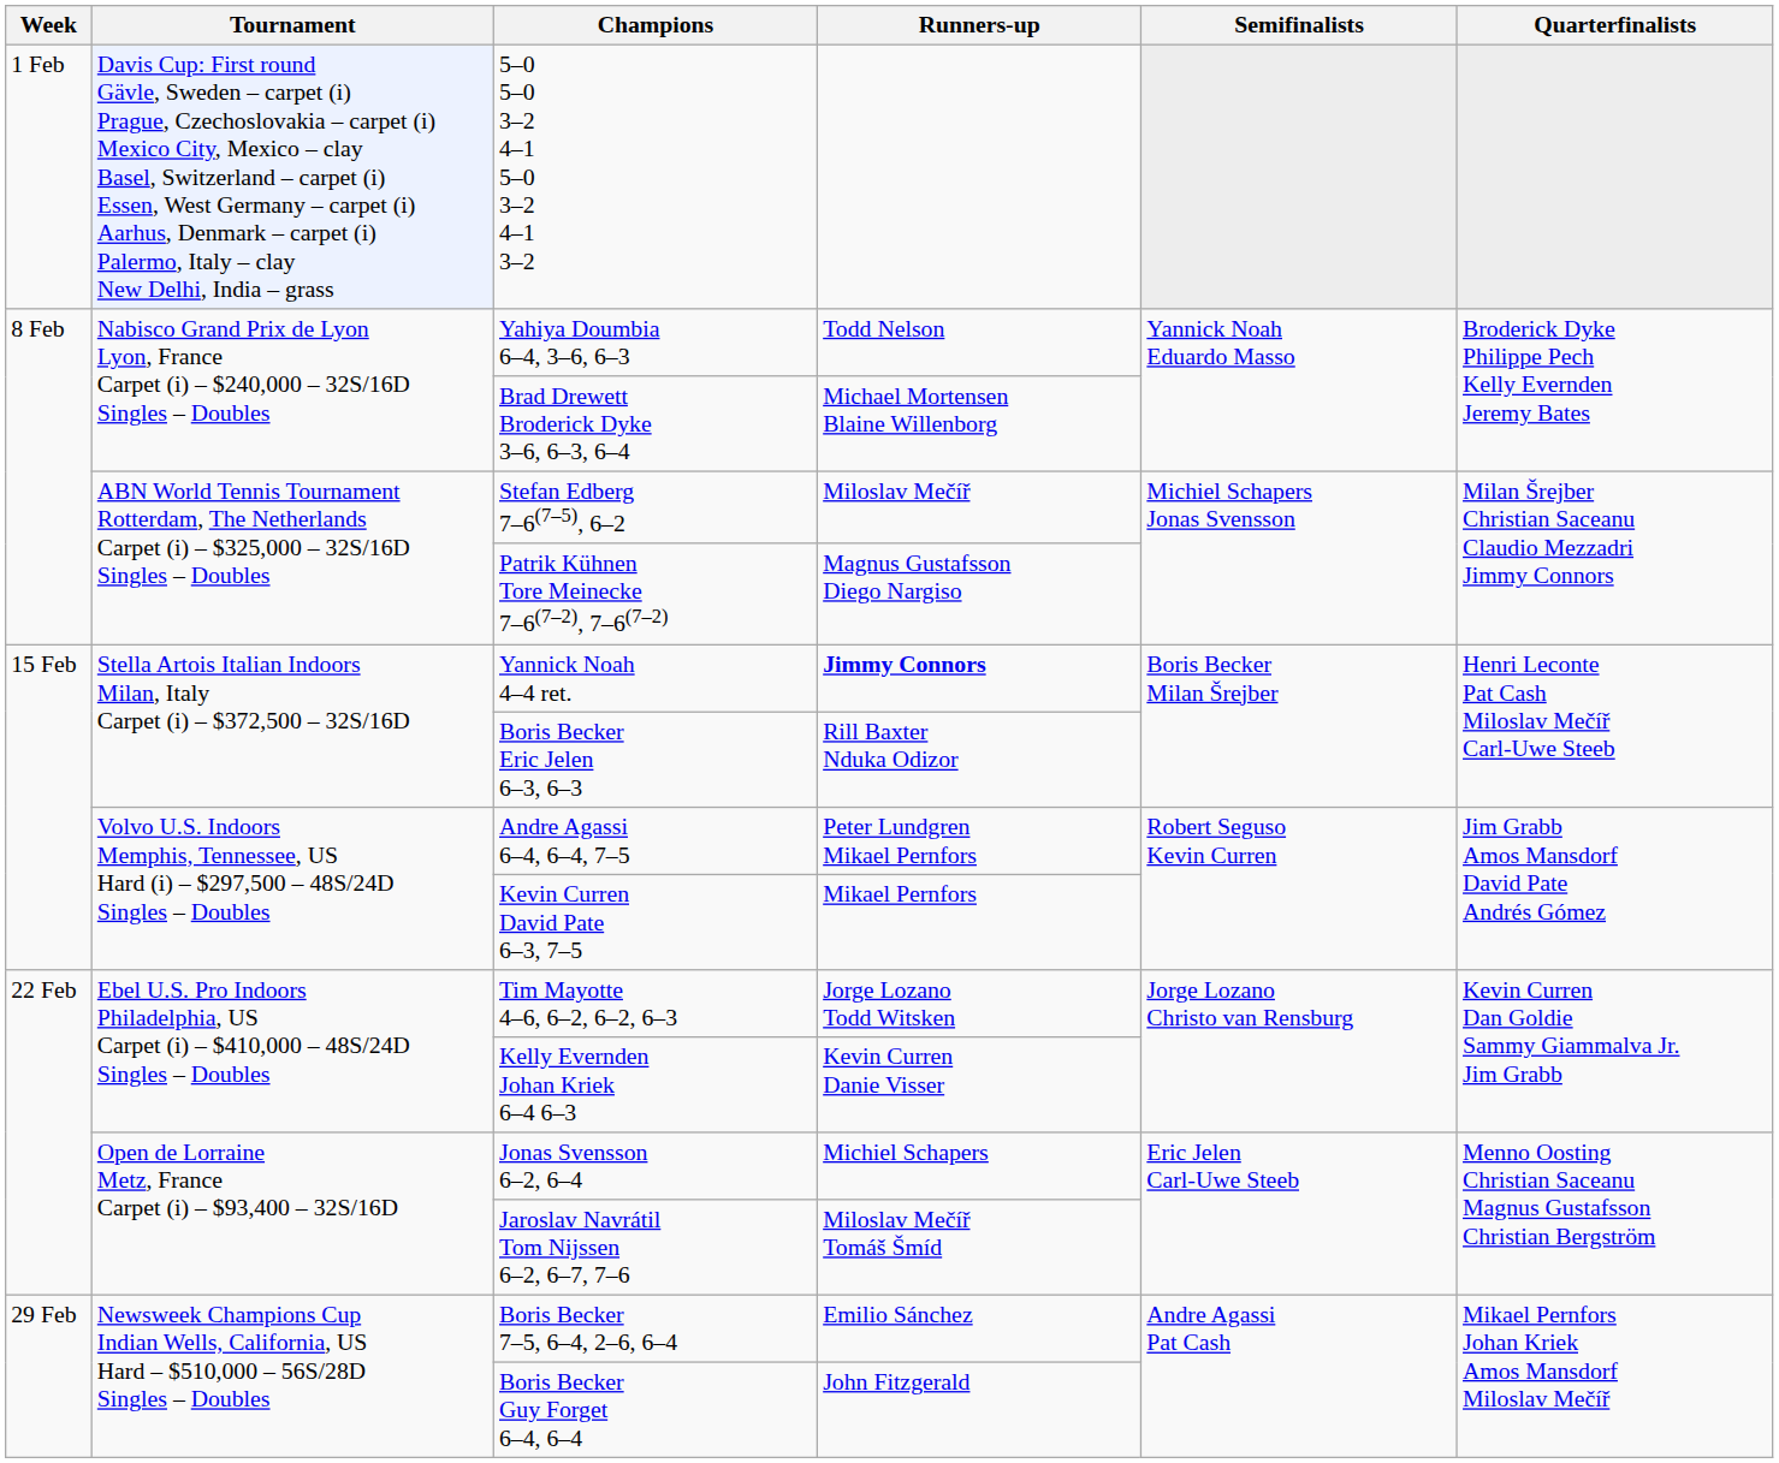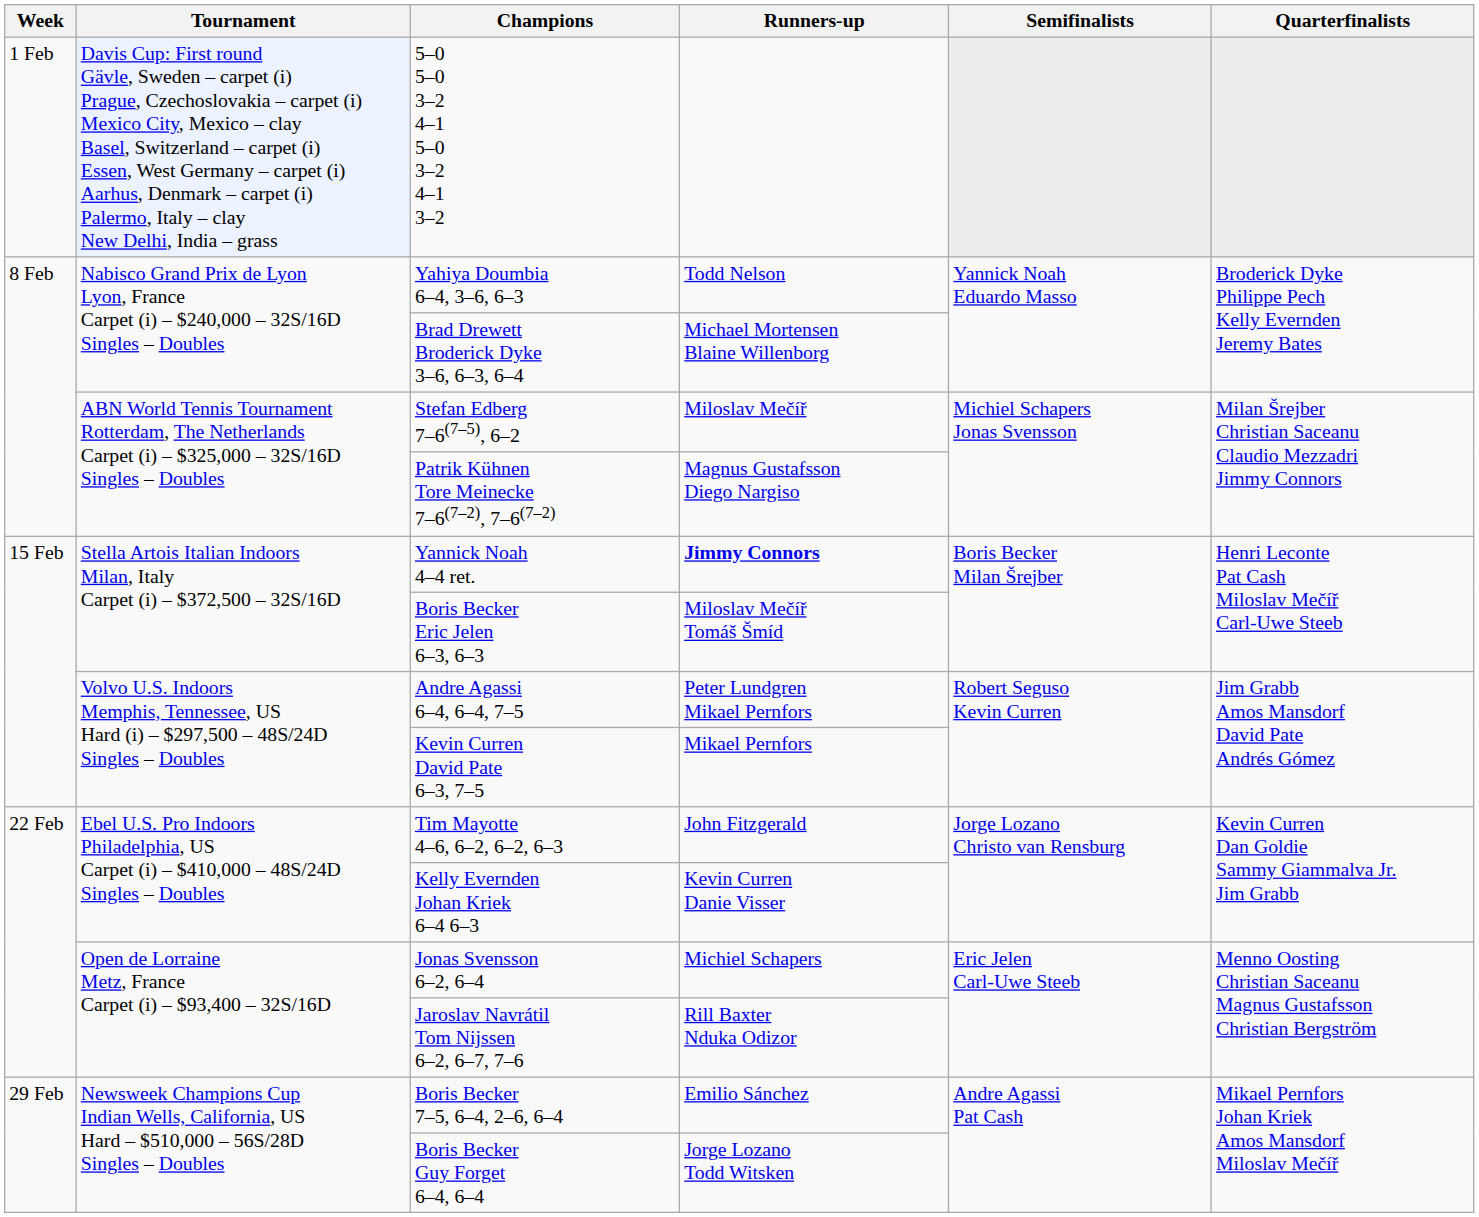 <table class=wikitable style=font-size:95%>
 <tr>
 <th style="width:48px;">Week</th>
 <th style="width:250px;">Tournament</th>
 <th style="width:200px;">Champions</th>
 <th style="width:200px;">Runners-up</th>
 <th style="width:195px;">Semifinalists</th>
 <th style="width:195px;">Quarterfinalists</th>
 </tr>
 <tr valign=top>
 <td>1 Feb</td>
 <td bgcolor="#ECF2FF"><a href='#'>Davis Cup: First round</a> <br> <a href='#'>Gävle</a>, Sweden  – carpet (i) <br> <a href='#'>Prague</a>, Czechoslovakia – carpet (i)<br><a href='#'>Mexico City</a>, Mexico – clay <br>  <a href='#'>Basel</a>, Switzerland  – carpet (i) <br> <a href='#'>Essen</a>, West Germany – carpet (i) <br><a href='#'>Aarhus</a>, Denmark – carpet (i) <br><a href='#'>Palermo</a>, Italy – clay <br> <a href='#'>New Delhi</a>, India – grass</td>
 <td> 5–0<br> 5–0<br> 3–2<br> 4–1<br> 5–0<br> 3–2<br> 4–1<br> 3–2</td>
 <td><br><br><br><br><br><br><br></td>
 <td style="background:#ededed;"></td>
 <td style="background:#ededed;"></td>
 </tr>
 <tr valign=top>
 <td rowspan=4>8 Feb</td>
 <td rowspan=2><a href='#'>Nabisco Grand Prix de Lyon</a><br> <a href='#'>Lyon</a>, France<br>Carpet (i) – $240,000 – 32S/16D <br> <a href='#'>Singles</a> – <a href='#'>Doubles</a></td>
 <td> <a href='#'>Yahiya Doumbia</a><br> 6–4, 3–6, 6–3</td>
 <td> <a href='#'>Todd Nelson</a></td>
 <td rowspan=2> <a href='#'>Yannick Noah</a><br> <a href='#'>Eduardo Masso</a></td>
 <td rowspan=2> <a href='#'>Broderick Dyke</a><br> <a href='#'>Philippe Pech</a><br> <a href='#'>Kelly Evernden</a><br> <a href='#'>Jeremy Bates</a></td>
 </tr>
 <tr valign=top>
 <td> <a href='#'>Brad Drewett</a> <br>  <a href='#'>Broderick Dyke</a><br> 3–6, 6–3, 6–4</td>
 <td> <a href='#'>Michael Mortensen</a> <br>  <a href='#'>Blaine Willenborg</a></td>
 </tr>
 <tr valign=top>
 <td rowspan=2><a href='#'>ABN World Tennis Tournament</a><br> <a href='#'>Rotterdam</a>, <a href='#'>The Netherlands</a><br>Carpet (i) – $325,000 – 32S/16D <br> <a href='#'>Singles</a> – <a href='#'>Doubles</a></td>
 <td> <a href='#'>Stefan Edberg</a><br> 7–6<sup>(7–5)</sup>, 6–2</td>
 <td> <a href='#'>Miloslav Mečíř</a></td>
 <td rowspan=2> <a href='#'>Michiel Schapers</a><br> <a href='#'>Jonas Svensson</a></td>
 <td rowspan=2> <a href='#'>Milan Šrejber</a><br> <a href='#'>Christian Saceanu</a><br> <a href='#'>Claudio Mezzadri</a><br> <a href='#'>Jimmy Connors</a></td>
 </tr>
 <tr valign=top>
 <td> <a href='#'>Patrik Kühnen</a> <br>  <a href='#'>Tore Meinecke</a><br> 7–6<sup>(7–2)</sup>, 7–6<sup>(7–2)</sup></td>
 <td> <a href='#'>Magnus Gustafsson</a> <br>  <a href='#'>Diego Nargiso</a></td>
 </tr>
 <tr valign=top>
 <td rowspan=4>15 Feb</td>
 <td rowspan=2><a href='#'>Stella Artois Italian Indoors</a><br> <a href='#'>Milan</a>, Italy<br>Carpet (i) – $372,500 – 32S/16D</td>
 <td> <a href='#'>Yannick Noah</a><br> 4–4 ret.</td>
 <td><strong> <a href='#'>Jimmy Connors</a></strong></td>
 <td rowspan=2> <a href='#'>Boris Becker</a><br> <a href='#'>Milan Šrejber</a></td>
 <td rowspan=2> <a href='#'>Henri Leconte</a><br> <a href='#'>Pat Cash</a><br> <a href='#'>Miloslav Mečíř</a><br> <a href='#'>Carl-Uwe Steeb</a></td>
 </tr>
 <tr valign=top>
 <td> <a href='#'>Boris Becker</a> <br>  <a href='#'>Eric Jelen</a><br> 6–3, 6–3</td>
-<td> <a href='#'>Rill Baxter</a> <br>  <a href='#'>Nduka Odizor</a></td>
+<td> <a href='#'>Miloslav Mečíř</a> <br>  <a href='#'>Tomáš Šmíd</a></td>
 </tr>
 <tr valign=top>
 <td rowspan=2><a href='#'>Volvo U.S. Indoors</a><br> <a href='#'>Memphis, Tennessee</a>, US<br>Hard (i) – $297,500 – 48S/24D <br> <a href='#'>Singles</a> – <a href='#'>Doubles</a></td>
 <td> <a href='#'>Andre Agassi</a><br> 6–4, 6–4, 7–5</td>
 <td> <a href='#'>Peter Lundgren</a> <br>  <a href='#'>Mikael Pernfors</a></td>
 <td rowspan=2> <a href='#'>Robert Seguso</a><br> <a href='#'>Kevin Curren</a></td>
 <td rowspan=2> <a href='#'>Jim Grabb</a><br> <a href='#'>Amos Mansdorf</a><br> <a href='#'>David Pate</a><br> <a href='#'>Andrés Gómez</a></td>
 </tr>
 <tr valign=top>
 <td> <a href='#'>Kevin Curren</a> <br>  <a href='#'>David Pate</a><br> 6–3, 7–5</td>
 <td> <a href='#'>Mikael Pernfors</a></td>
 </tr>
 <tr valign=top>
 <td rowspan=4>22 Feb</td>
 <td rowspan=2><a href='#'>Ebel U.S. Pro Indoors</a><br> <a href='#'>Philadelphia</a>, US<br>Carpet (i) – $410,000 – 48S/24D <br> <a href='#'>Singles</a> – <a href='#'>Doubles</a></td>
 <td> <a href='#'>Tim Mayotte</a><br> 4–6, 6–2, 6–2, 6–3</td>
-<td> <a href='#'>Jorge Lozano</a> <br>  <a href='#'>Todd Witsken</a></td>
+<td> <a href='#'>John Fitzgerald</a></td>
 <td rowspan=2> <a href='#'>Jorge Lozano</a><br> <a href='#'>Christo van Rensburg</a></td>
 <td rowspan=2> <a href='#'>Kevin Curren</a><br> <a href='#'>Dan Goldie</a><br> <a href='#'>Sammy Giammalva Jr.</a><br> <a href='#'>Jim Grabb</a></td>
 </tr>
 <tr valign=top>
 <td> <a href='#'>Kelly Evernden</a> <br>  <a href='#'>Johan Kriek</a><br> 6–4 6–3</td>
 <td> <a href='#'>Kevin Curren</a> <br>  <a href='#'>Danie Visser</a></td>
 </tr>
 <tr valign=top>
 <td rowspan=2><a href='#'>Open de Lorraine</a><br> <a href='#'>Metz</a>, France<br>Carpet (i) – $93,400 – 32S/16D</td>
 <td> <a href='#'>Jonas Svensson</a><br> 6–2, 6–4</td>
 <td> <a href='#'>Michiel Schapers</a></td>
 <td rowspan=2> <a href='#'>Eric Jelen</a><br> <a href='#'>Carl-Uwe Steeb</a></td>
 <td rowspan=2> <a href='#'>Menno Oosting</a><br> <a href='#'>Christian Saceanu</a><br> <a href='#'>Magnus Gustafsson</a><br> <a href='#'>Christian Bergström</a></td>
 </tr>
 <tr valign=top>
 <td> <a href='#'>Jaroslav Navrátil</a> <br>  <a href='#'>Tom Nijssen</a><br> 6–2, 6–7, 7–6</td>
-<td> <a href='#'>Miloslav Mečíř</a> <br>  <a href='#'>Tomáš Šmíd</a></td>
+<td> <a href='#'>Rill Baxter</a> <br>  <a href='#'>Nduka Odizor</a></td>
 </tr>
 <tr valign=top>
 <td rowspan=2>29 Feb</td>
 <td rowspan=2><a href='#'>Newsweek Champions Cup</a><br> <a href='#'>Indian Wells, California</a>, US<br>Hard – $510,000 – 56S/28D <br> <a href='#'>Singles</a> – <a href='#'>Doubles</a></td>
 <td> <a href='#'>Boris Becker</a><br> 7–5, 6–4, 2–6, 6–4</td>
 <td> <a href='#'>Emilio Sánchez</a></td>
 <td rowspan=2> <a href='#'>Andre Agassi</a><br> <a href='#'>Pat Cash</a></td>
 <td rowspan=2> <a href='#'>Mikael Pernfors</a><br> <a href='#'>Johan Kriek</a><br> <a href='#'>Amos Mansdorf</a><br> <a href='#'>Miloslav Mečíř</a></td>
 </tr>
 <tr valign=top>
 <td> <a href='#'>Boris Becker</a> <br>  <a href='#'>Guy Forget</a><br> 6–4, 6–4</td>
-<td> <a href='#'>John Fitzgerald</a></td>
+<td> <a href='#'>Jorge Lozano</a> <br>  <a href='#'>Todd Witsken</a></td>
 </tr>
 </table>
